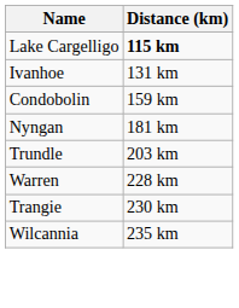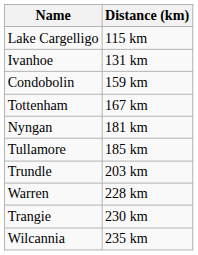 <table class="wikitable">
 <tr>
 <th>Name</th>
 <th>Distance (km)</th>
 </tr>
 <tr>
 <td>Lake Cargelligo</td>
-<td><strong>115 km</strong></td>
+<td>115 km</td>
 </tr>
 <tr>
 <td>Ivanhoe</td>
 <td>131 km</td>
 </tr>
 <tr>
 <td>Condobolin</td>
 <td>159 km</td>
 </tr>
 <tr>
+<td>Tottenham</td>
+<td>167 km</td>
+</tr>
+<tr>
 <td>Nyngan</td>
 <td>181 km</td>
+</tr>
+<tr>
+<td>Tullamore</td>
+<td>185 km</td>
 </tr>
 <tr>
 <td>Trundle</td>
 <td>203 km</td>
 </tr>
 <tr>
 <td>Warren</td>
 <td>228 km</td>
 </tr>
 <tr>
 <td>Trangie</td>
 <td>230 km</td>
 </tr>
 <tr>
 <td>Wilcannia</td>
 <td>235 km</td>
 </tr>
 </table>
